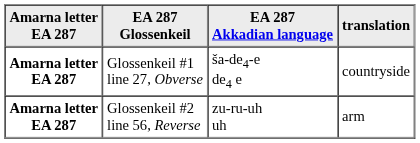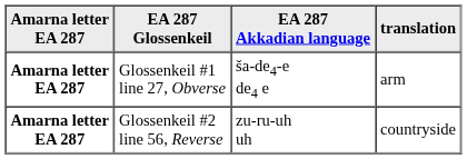 <table cellspacing=0 cellpadding=4 border=1>
 <tr bgcolor="#ececec" style="text-align:center;">
 <th>Amarna letter<br>EA 287</th>
 <th>EA 287 <br>Glossenkeil</th>
 <th>EA 287 <br><a href='#'>Akkadian language</a></th>
 <th>translation</th>
 </tr>
 <tr>
 <th>Amarna letter<br>EA 287</th>
 <td>Glossenkeil #1  <br> line 27, <em>Obverse</em></td>
 <td>ša-de<sub>4</sub>-e <br>  de<sub>4</sub> e</td>
-<td>countryside</td>
+<td>arm</td>
 </tr>
 <tr>
 <th>Amarna letter<br>EA 287</th>
 <td>Glossenkeil #2  <br> line 56, <em>Reverse</em></td>
 <td>zu-ru-uh <br>   uh</td>
-<td>arm</td>
+<td>countryside</td>
 </tr>
 <tr>
 </tr>
 </table>
